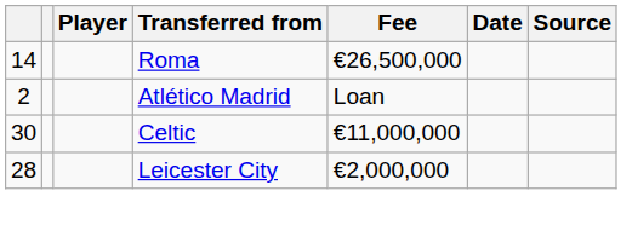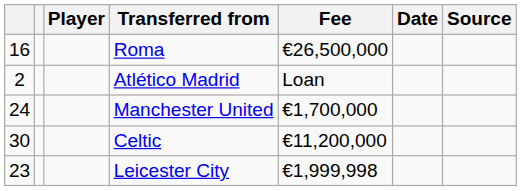 <table class="wikitable plainrowheaders sortable">
 <tr>
 <th></th>
 <th></th>
 <th scope=col>Player</th>
 <th>Transferred from</th>
 <th !scope=col; style="width: 65px;">Fee</th>
 <th scope=col>Date</th>
 <th scope=col>Source</th>
 </tr>
 <tr>
-<td align=center>14</td>
+<td align=center>16</td>
 <td align=center></td>
 <td></td>
 <td> <a href='#'>Roma</a></td>
 <td>€26,500,000</td>
 <td></td>
 <td></td>
 </tr>
 <tr>
 <td align=center>2</td>
 <td align=center></td>
 <td></td>
 <td> <a href='#'>Atlético Madrid</a></td>
 <td>Loan</td>
 <td></td>
 <td></td>
 </tr>
 <tr>
+<td align=center>24</td>
+<td align=center></td>
+<td></td>
+<td> <a href='#'>Manchester United</a></td>
+<td>€1,700,000</td>
+<td></td>
+<td></td>
+</tr>
+<tr>
 <td align=center>30</td>
 <td align=center></td>
 <td></td>
 <td> <a href='#'>Celtic</a></td>
-<td>€11,000,000</td>
+<td>€11,200,000</td>
 <td></td>
 <td></td>
 </tr>
 <tr>
-<td align=center>28</td>
+<td align=center>23</td>
 <td align=center></td>
 <td></td>
 <td> <a href='#'>Leicester City</a></td>
-<td>€2,000,000</td>
+<td>€1,999,998</td>
 <td></td>
 <td></td>
 </tr>
 </table>
